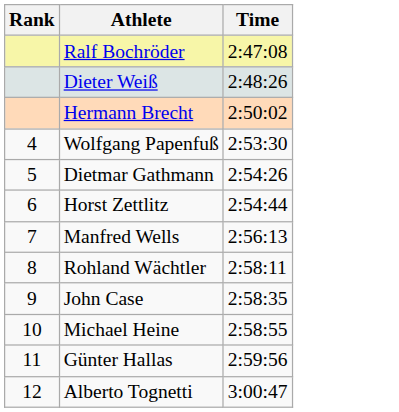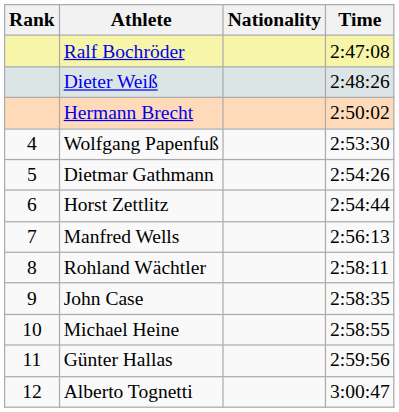 <table class="wikitable sortable">
 <tr>
 <th>Rank</th>
 <th>Athlete</th>
+<th>Nationality</th>
 <th>Time</th>
 </tr>
 <tr bgcolor="#F7F6A8">
 <td align=center></td>
 <td><a href='#'>Ralf Bochröder</a></td>
+<td></td>
 <td>2:47:08</td>
 </tr>
 <tr bgcolor="#DCE5E5">
 <td align=center></td>
 <td><a href='#'>Dieter Weiß</a></td>
+<td></td>
 <td>2:48:26</td>
 </tr>
 <tr bgcolor="#FFDAB9">
 <td align=center></td>
 <td><a href='#'>Hermann Brecht</a></td>
+<td></td>
 <td>2:50:02</td>
 </tr>
 <tr>
 <td align=center>4</td>
 <td>Wolfgang Papenfuß</td>
+<td></td>
 <td>2:53:30</td>
 </tr>
 <tr>
 <td align=center>5</td>
 <td>Dietmar Gathmann</td>
+<td></td>
 <td>2:54:26</td>
 </tr>
 <tr>
 <td align=center>6</td>
 <td>Horst Zettlitz</td>
+<td></td>
 <td>2:54:44</td>
 </tr>
 <tr>
 <td align=center>7</td>
 <td>Manfred Wells</td>
+<td></td>
 <td>2:56:13</td>
 </tr>
 <tr>
 <td align=center>8</td>
 <td>Rohland Wächtler</td>
+<td></td>
 <td>2:58:11</td>
 </tr>
 <tr>
 <td align=center>9</td>
 <td>John Case</td>
+<td></td>
 <td>2:58:35</td>
 </tr>
 <tr>
 <td align=center>10</td>
 <td>Michael Heine</td>
+<td></td>
 <td>2:58:55</td>
 </tr>
 <tr>
 <td align=center>11</td>
 <td>Günter Hallas</td>
+<td></td>
 <td>2:59:56</td>
 </tr>
 <tr>
 <td align=center>12</td>
 <td>Alberto Tognetti</td>
+<td></td>
 <td>3:00:47</td>
 </tr>
 </table>
